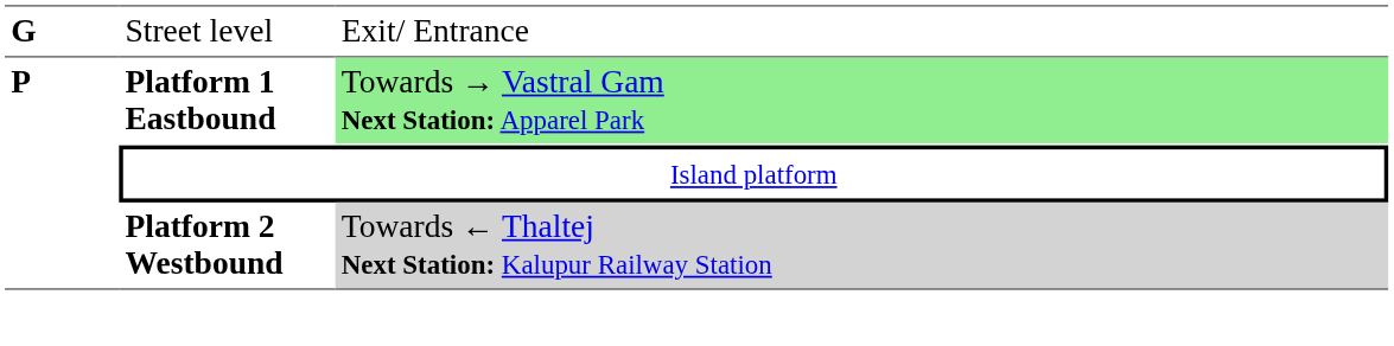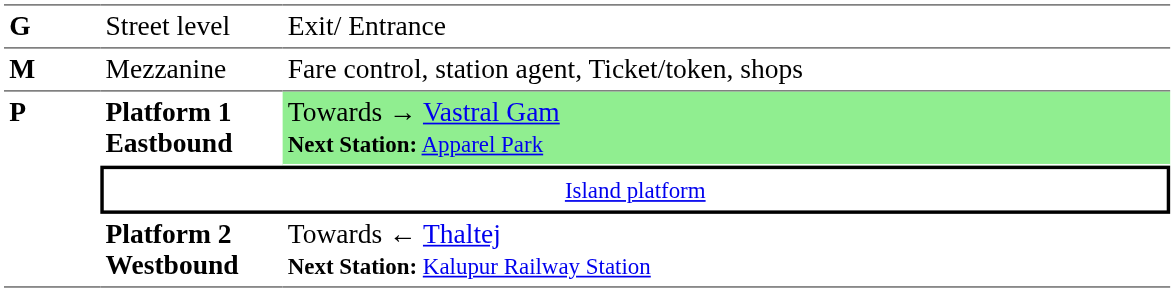 <table border="0" cellspacing="0" cellpadding="3">
 <tr>
 <td style="border-top:solid 1px gray;border-bottom:solid 1px gray;" width="50" valign="top"><strong>G</strong></td>
 <td style="border-top:solid 1px gray;border-bottom:solid 1px gray;" width="100" valign="top">Street level</td>
 <td style="border-top:solid 1px gray;border-bottom:solid 1px gray;" width="510" valign="top">Exit/ Entrance</td>
+</tr>
+<tr>
+<td style="border-bottom:solid 1px gray;"><strong>M</strong></td>
+<td style="border-bottom:solid 1px gray;">Mezzanine</td>
+<td style="border-bottom:solid 1px gray;">Fare control, station agent, Ticket/token, shops</td>
 </tr>
 <tr>
 <td rowspan="3" style="border-bottom:solid 1px gray;" width="50" valign="top"><strong>P</strong></td>
 <td style="border-bottom:solid 1px white;" width="100"><span><strong>Platform 1</strong><br><strong>Eastbound</strong></span></td>
 <td style="background: lightgreen; border-bottom:solid 1px white;" width="510">Towards → <a href='#'>Vastral Gam</a><br><small><strong>Next Station:</strong> <a href='#'>Apparel Park</a></small></td>
 </tr>
 <tr>
 <td colspan="2" style="border-top:solid 2px black;border-right:solid 2px black;border-left:solid 2px black;border-bottom:solid 2px black;text-align:center;"><small><a href='#'>Island platform</a></small></td>
 </tr>
 <tr>
 <td style="border-bottom:solid 1px gray;" width="100"><span><strong>Platform 2</strong><br><strong>Westbound</strong></span></td>
-<td style="background: lightgrey; border-bottom:solid 1px gray;" width="510">Towards ← <a href='#'>Thaltej</a><br><small><strong>Next Station:</strong> <a href='#'>Kalupur Railway Station</a> </small></td>
+<td style="border-bottom:solid 1px gray;" width="510">Towards ← <a href='#'>Thaltej</a><br><small><strong>Next Station:</strong> <a href='#'>Kalupur Railway Station</a> </small></td>
 </tr>
 </table>
